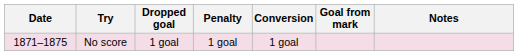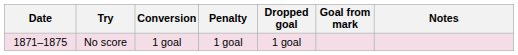 <table class="wikitable">
 <tr>
 <th scope="col" width="100px">Date</th>
 <th scope="col" width="80px">Try</th>
+<th scope="col" width="80px">Conversion</th>
+<th scope="col" width="80px">Penalty</th>
 <th scope="col" width="80px">Dropped goal</th>
-<th scope="col" width="80px">Penalty</th>
-<th scope="col" width="80px">Conversion</th>
 <th scope="col" width="80px">Goal from mark</th>
 <th scope="col" width="200px">Notes</th>
 </tr>
 <tr style="text-align:center; background:#F4DDE7;">
 <td>1871–1875</td>
 <td>No score</td>
 <td>1 goal</td>
 <td>1 goal</td>
 <td>1 goal</td>
 <td></td>
 <td></td>
 </tr>
 </table>
